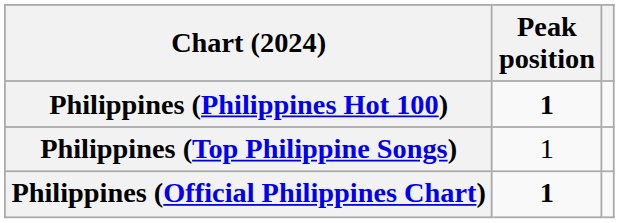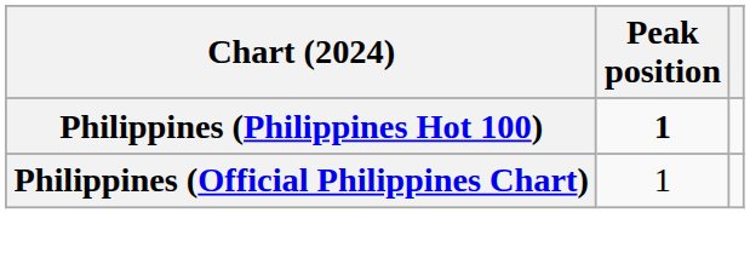 <table class="wikitable sortable plainrowheaders" style="text-align:center">
 <tr>
 <th scope="col">Chart (2024)</th>
 <th scope="col">Peak<br>position</th>
 <th></th>
 </tr>
 <tr>
 <th scope="row">Philippines (<a href='#'>Philippines Hot 100</a>)</th>
 <td><strong>1</strong></td>
 <td></td>
 </tr>
 <tr>
-<th scope="row">Philippines (<a href='#'>Top Philippine Songs</a>)</th>
+<th scope="row">Philippines (<a href='#'>Official Philippines Chart</a>)</th>
 <td>1</td>
 <td></td>
 </tr>
-<tr>
-<th scope="row">Philippines (<a href='#'>Official Philippines Chart</a>)</th>
-<td><strong>1</strong></td>
-<td></td>
-</tr>
 </table>
